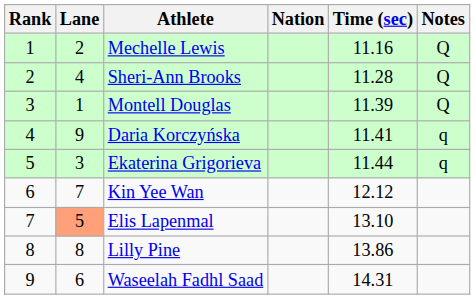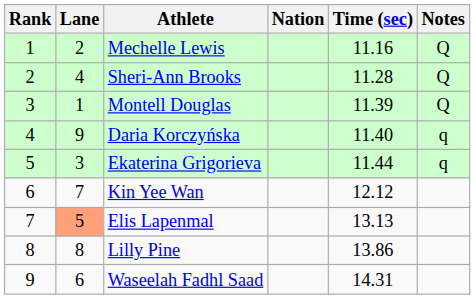 <table class="wikitable sortable" style="text-align:center">
 <tr>
 <th>Rank</th>
 <th>Lane</th>
 <th>Athlete</th>
 <th>Nation</th>
 <th>Time (<a href='#'>sec</a>)</th>
 <th>Notes</th>
 </tr>
 <tr bgcolor=ccffcc>
 <td>1</td>
 <td>2</td>
 <td align="left"><a href='#'>Mechelle Lewis</a></td>
 <td align=left></td>
 <td>11.16</td>
 <td>Q</td>
 </tr>
 <tr bgcolor=ccffcc>
 <td>2</td>
 <td>4</td>
 <td align="left"><a href='#'>Sheri-Ann Brooks</a></td>
 <td align=left></td>
 <td>11.28</td>
 <td>Q</td>
 </tr>
 <tr bgcolor=ccffcc>
 <td>3</td>
 <td>1</td>
 <td align="left"><a href='#'>Montell Douglas</a></td>
 <td align=left></td>
 <td>11.39</td>
 <td>Q</td>
 </tr>
 <tr bgcolor=ccffcc>
 <td>4</td>
 <td>9</td>
 <td align="left"><a href='#'>Daria Korczyńska</a></td>
 <td align=left></td>
-<td>11.41</td>
+<td>11.40</td>
 <td>q</td>
 </tr>
 <tr bgcolor=ccffcc>
 <td>5</td>
 <td>3</td>
 <td align="left"><a href='#'>Ekaterina Grigorieva</a></td>
 <td align=left></td>
 <td>11.44</td>
 <td>q</td>
 </tr>
 <tr>
 <td>6</td>
 <td>7</td>
 <td align="left"><a href='#'>Kin Yee Wan</a></td>
 <td align=left></td>
 <td>12.12</td>
 <td></td>
 </tr>
 <tr>
 <td>7</td>
 <td style="background: lightsalmon;">5</td>
 <td align="left"><a href='#'>Elis Lapenmal</a></td>
 <td align=left></td>
-<td>13.10</td>
+<td>13.13</td>
 <td></td>
 </tr>
 <tr>
 <td>8</td>
 <td>8</td>
 <td align="left"><a href='#'>Lilly Pine</a></td>
 <td align=left></td>
 <td>13.86</td>
 <td></td>
 </tr>
 <tr>
 <td>9</td>
 <td>6</td>
 <td align="left"><a href='#'>Waseelah Fadhl Saad</a></td>
 <td align=left></td>
 <td>14.31</td>
 <td></td>
 </tr>
 </table>
